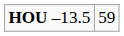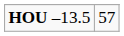 <table class="wikitable">
 <tr align="center">
 </tr>
 <tr align="center">
 <td><strong>HOU</strong> –13.5</td>
-<td>59</td>
+<td>57</td>
 </tr>
 </table>
